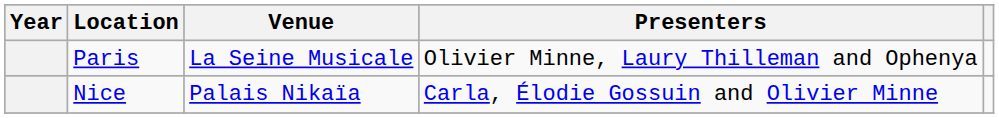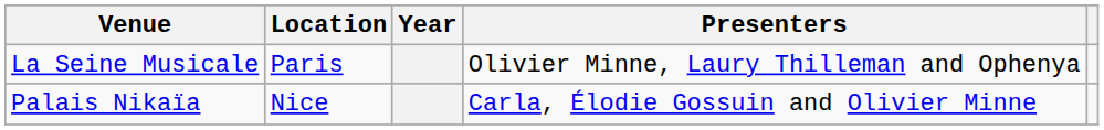 <table class="wikitable plainrowheaders">
 <tr>
+<th>Venue</th>
+<th>Location</th>
 <th>Year</th>
-<th>Location</th>
-<th>Venue</th>
 <th>Presenters</th>
 <th></th>
 </tr>
 <tr>
+<td><a href='#'>La Seine Musicale</a></td>
+<td><a href='#'>Paris</a></td>
 <th scope="row"></th>
-<td><a href='#'>Paris</a></td>
-<td><a href='#'>La Seine Musicale</a></td>
 <td>Olivier Minne, <a href='#'>Laury Thilleman</a> and Ophenya</td>
 <td></td>
 </tr>
 <tr>
+<td><a href='#'>Palais Nikaïa</a></td>
+<td><a href='#'>Nice</a></td>
 <th scope="row"></th>
-<td><a href='#'>Nice</a></td>
-<td><a href='#'>Palais Nikaïa</a></td>
 <td><a href='#'>Carla</a>, <a href='#'>Élodie Gossuin</a> and <a href='#'>Olivier Minne</a></td>
 <td></td>
 </tr>
 </table>
